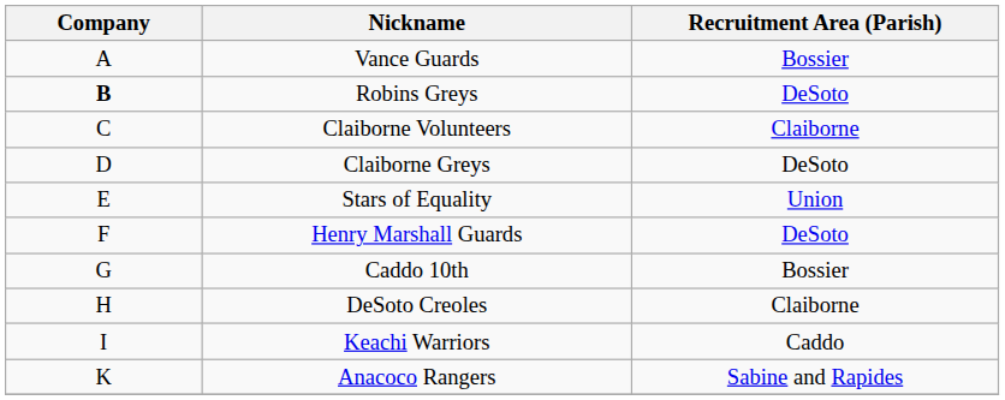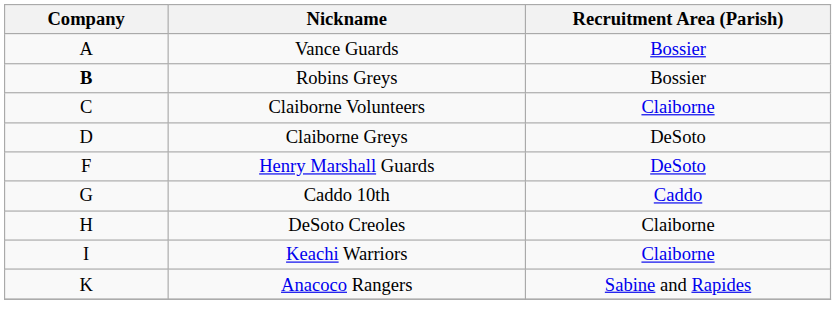 <table class="wikitable" style="text-align:center; width:45%;">
 <tr>
 <th width="8%">Company</th>
 <th width="20%">Nickname</th>
 <th width="17%">Recruitment Area (Parish)</th>
 </tr>
 <tr>
 <td rowspan="1">A</td>
 <td>Vance Guards</td>
 <td><a href='#'>Bossier</a></td>
 </tr>
 <tr>
 <td rowspan="1"><strong>B</strong></td>
 <td>Robins Greys</td>
-<td><a href='#'>DeSoto</a></td>
+<td>Bossier</td>
 </tr>
 <tr>
 <td rowspan="1">C</td>
 <td>Claiborne Volunteers</td>
 <td><a href='#'>Claiborne</a></td>
 </tr>
 <tr>
 <td rowspan="1">D</td>
 <td>Claiborne Greys</td>
 <td>DeSoto</td>
 </tr>
 <tr>
-<td rowspan="1">E</td>
-<td>Stars of Equality</td>
-<td><a href='#'>Union</a></td>
-</tr>
-<tr>
 <td rowspan="1">F</td>
 <td><a href='#'>Henry Marshall</a> Guards</td>
 <td><a href='#'>DeSoto</a></td>
 </tr>
 <tr>
 <td rowspan="1">G</td>
 <td>Caddo 10th</td>
-<td>Bossier</td>
+<td><a href='#'>Caddo</a></td>
 </tr>
 <tr>
 <td rowspan="1">H</td>
 <td>DeSoto Creoles</td>
 <td>Claiborne</td>
 </tr>
 <tr>
 <td rowspan="1">I</td>
 <td><a href='#'>Keachi</a> Warriors</td>
-<td>Caddo</td>
+<td><a href='#'>Claiborne</a></td>
 </tr>
 <tr>
 <td rowspan="1">K</td>
 <td><a href='#'>Anacoco</a> Rangers</td>
 <td><a href='#'>Sabine</a> and <a href='#'>Rapides</a></td>
 </tr>
 <tr>
 </tr>
 </table>
